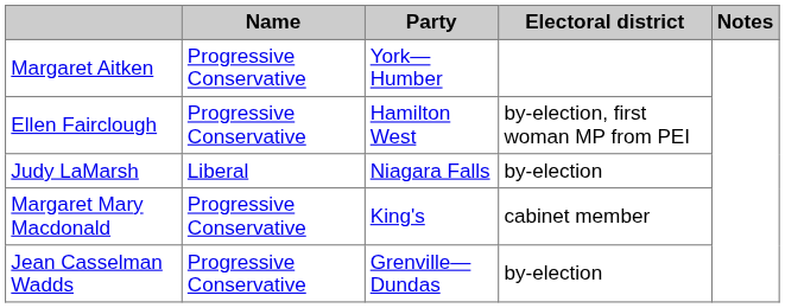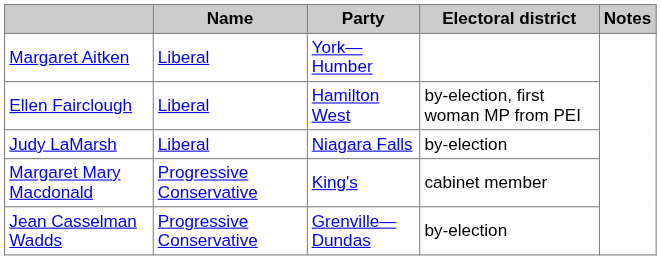 <table border="1" cellpadding="4" width="610" cellspacing="0" style="border-collapse: collapse" width="100%" class="sortable">
 <tr bgcolor="CCCCCC">
 <th></th>
 <th>Name</th>
 <th>Party</th>
 <th>Electoral district</th>
 <th>Notes</th>
 </tr>
 <tr>
 <td><a href='#'>Margaret Aitken</a></td>
-<td><a href='#'>Progressive Conservative</a></td>
+<td><a href='#'>Liberal</a></td>
 <td><a href='#'>York—Humber</a></td>
 <td></td>
 </tr>
 <tr>
 <td><a href='#'>Ellen Fairclough</a></td>
-<td><a href='#'>Progressive Conservative</a></td>
+<td><a href='#'>Liberal</a></td>
 <td><a href='#'>Hamilton West</a></td>
 <td>by-election, first woman MP from PEI</td>
 </tr>
 <tr>
 <td><a href='#'>Judy LaMarsh</a></td>
 <td><a href='#'>Liberal</a></td>
 <td><a href='#'>Niagara Falls</a></td>
 <td>by-election</td>
 </tr>
 <tr>
 <td><a href='#'>Margaret Mary Macdonald</a></td>
 <td><a href='#'>Progressive Conservative</a></td>
 <td><a href='#'>King's</a></td>
 <td>cabinet member</td>
 </tr>
 <tr>
 <td><a href='#'>Jean Casselman Wadds</a></td>
 <td><a href='#'>Progressive Conservative</a></td>
 <td><a href='#'>Grenville—Dundas</a></td>
 <td>by-election</td>
 </tr>
 </table>
